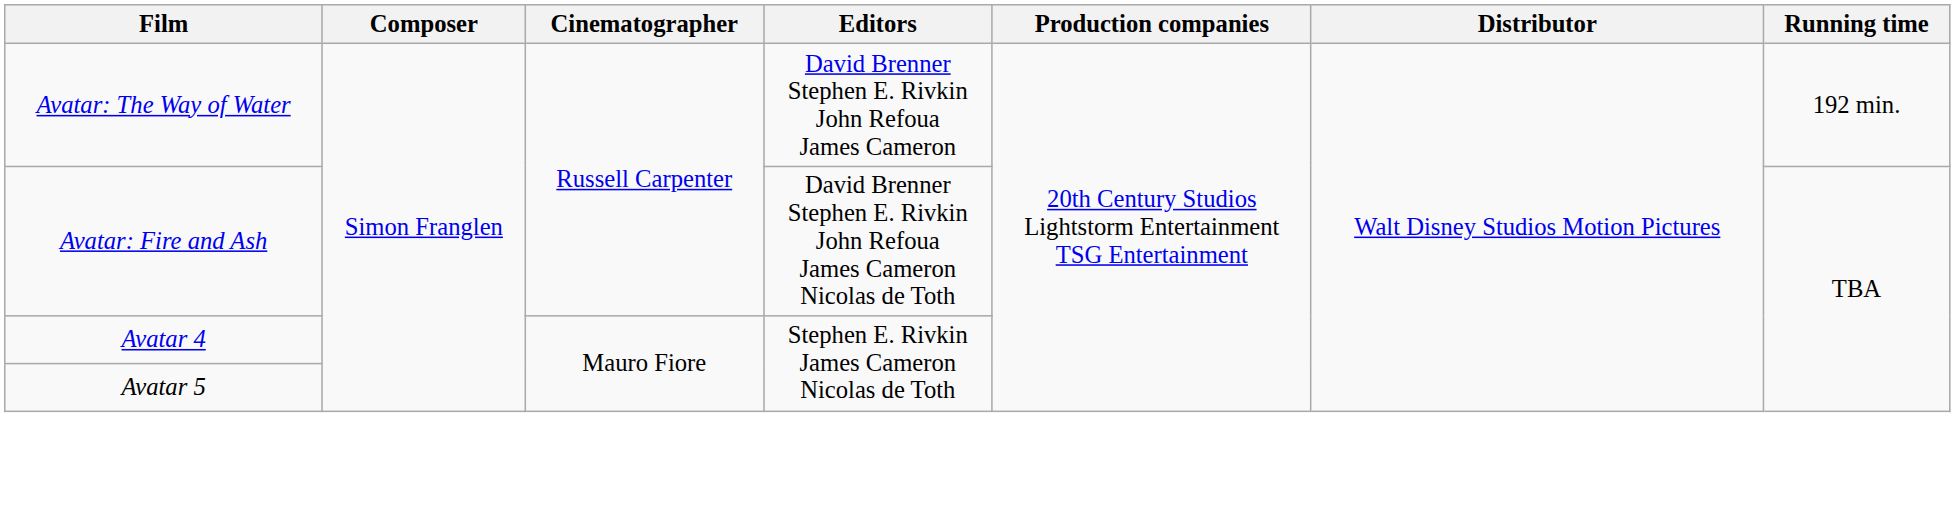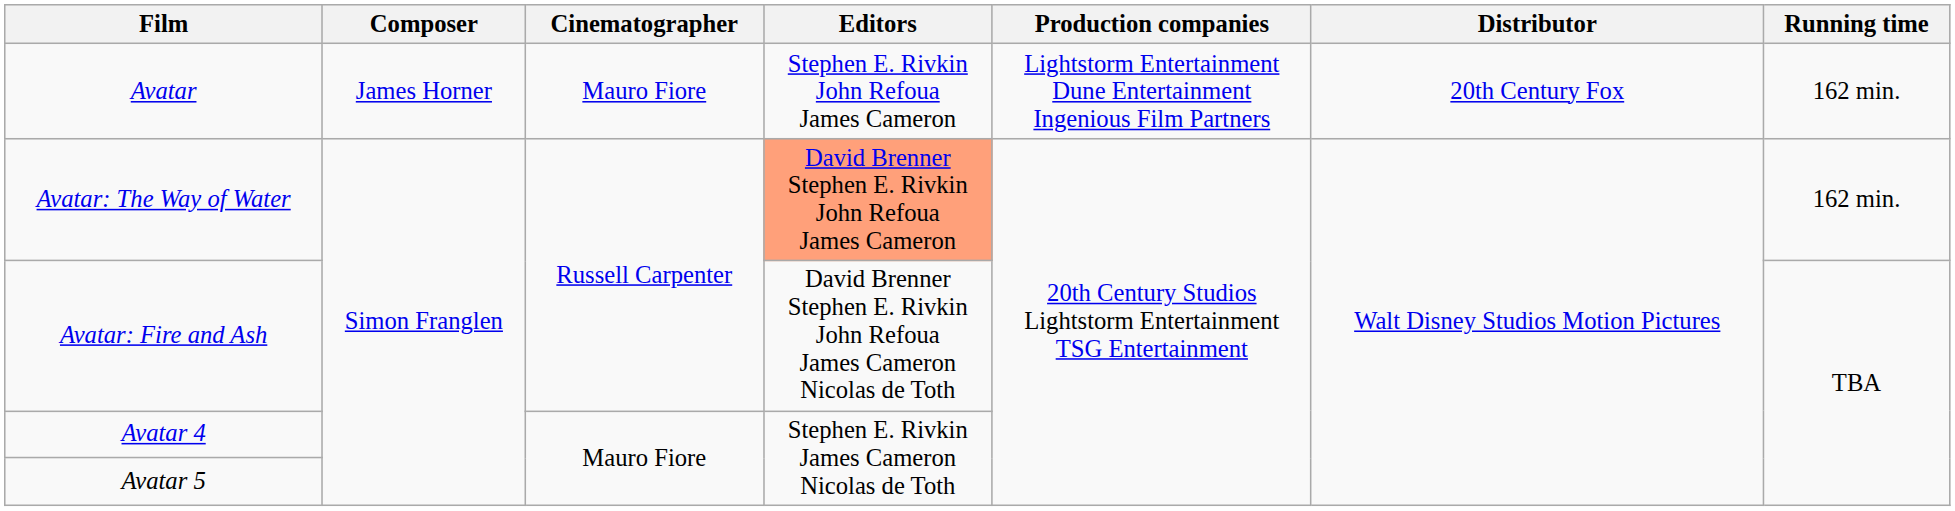 <table class="wikitable plainrowheaders" style="text-align:center; margin=auto; width:100%;">
 <tr>
 <th scope="col">Film</th>
 <th scope="col">Composer</th>
 <th scope="col">Cinematographer</th>
 <th scope="col">Editors</th>
 <th scope="col">Production companies</th>
 <th scope="col">Distributor</th>
 <th scope="col">Running time</th>
 </tr>
 <tr>
+<td scope="row"><em><a href='#'>Avatar</a></em></td>
+<td><a href='#'>James Horner</a></td>
+<td><a href='#'>Mauro Fiore</a></td>
+<td><a href='#'>Stephen E. Rivkin</a><br><a href='#'>John Refoua</a><br>James Cameron</td>
+<td><a href='#'>Lightstorm Entertainment</a><br><a href='#'>Dune Entertainment</a><br><a href='#'>Ingenious Film Partners</a></td>
+<td><a href='#'>20th Century Fox</a></td>
+<td>162 min.</td>
+</tr>
+<tr>
 <td scope="row"><em><a href='#'>Avatar: The Way of Water</a></em></td>
 <td rowspan="4"><a href='#'>Simon Franglen</a></td>
 <td rowspan="2"><a href='#'>Russell Carpenter</a></td>
-<td><a href='#'>David Brenner</a><br>Stephen E. Rivkin<br>John Refoua<br>James Cameron</td>
+<td style="background: lightsalmon;"><a href='#'>David Brenner</a><br>Stephen E. Rivkin<br>John Refoua<br>James Cameron</td>
 <td rowspan="4"><a href='#'>20th Century Studios</a><br>Lightstorm Entertainment<br><a href='#'>TSG Entertainment</a></td>
 <td rowspan="4"><a href='#'>Walt Disney Studios Motion Pictures</a></td>
-<td>192 min.</td>
+<td>162 min.</td>
 </tr>
 <tr>
 <td scope="row"><em><a href='#'>Avatar: Fire and Ash</a></em></td>
 <td>David Brenner<br>Stephen E. Rivkin<br>John Refoua<br>James Cameron<br>Nicolas de Toth</td>
 <td rowspan="3">TBA</td>
 </tr>
 <tr>
 <td scope="row"><em><a href='#'>Avatar 4</a></em></td>
 <td rowspan="2">Mauro Fiore</td>
 <td rowspan="2">Stephen E. Rivkin<br>James Cameron<br>Nicolas de Toth</td>
 </tr>
 <tr>
 <td scope="row"><em>Avatar 5</em></td>
 </tr>
 </table>
